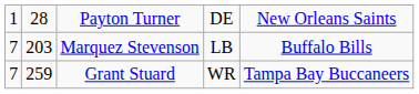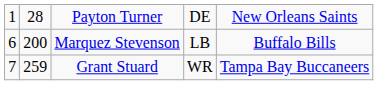 <table class="wikitable" style="text-align:center">
 <tr>
 <td>1</td>
 <td>28</td>
 <td><a href='#'>Payton Turner</a></td>
 <td>DE</td>
 <td><a href='#'>New Orleans Saints</a></td>
 </tr>
 <tr>
-<td>7</td>
-<td>203</td>
+<td>6</td>
+<td>200</td>
 <td><a href='#'>Marquez Stevenson</a></td>
 <td>LB</td>
 <td><a href='#'>Buffalo Bills</a></td>
 </tr>
 <tr>
 <td>7</td>
 <td>259</td>
 <td><a href='#'>Grant Stuard</a></td>
 <td>WR</td>
 <td><a href='#'>Tampa Bay Buccaneers</a></td>
 </tr>
 </table>
